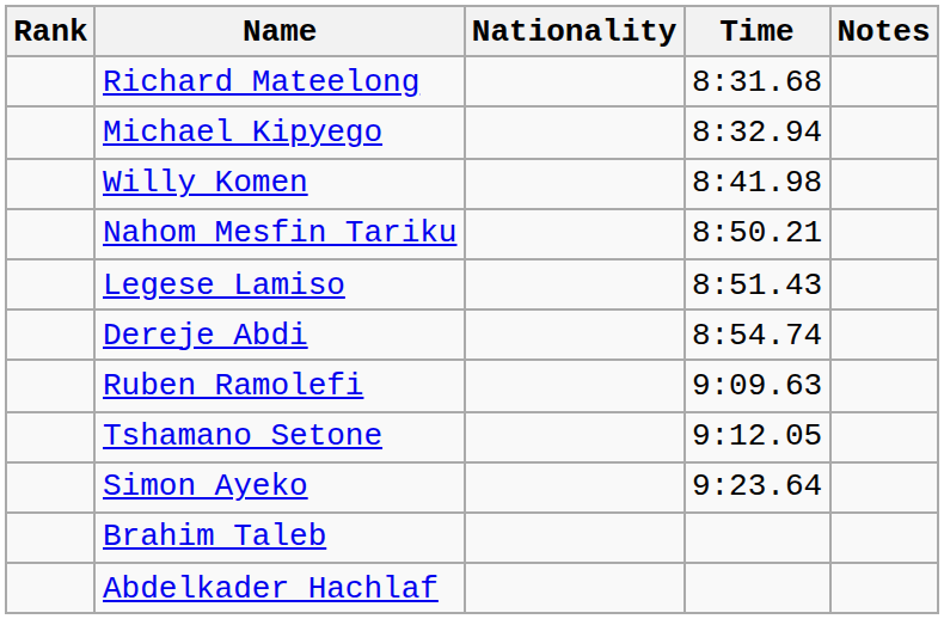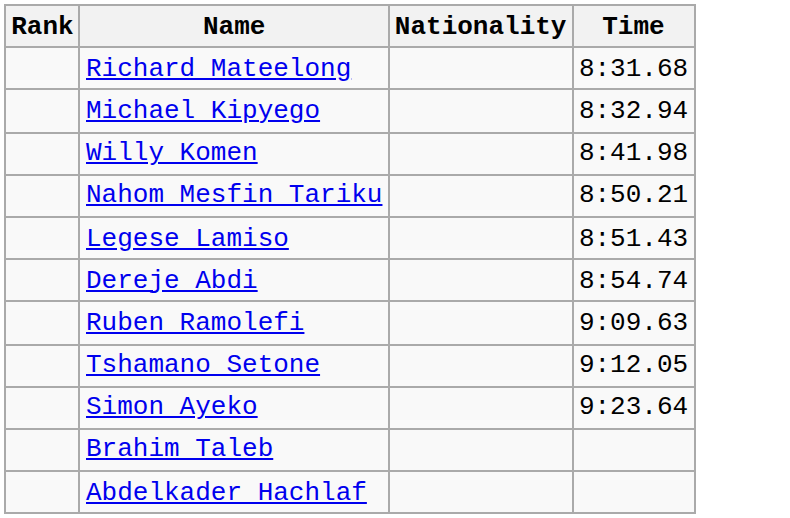 <table class="wikitable sortable" style="text-align:center">
 <tr>
 <th>Rank</th>
 <th>Name</th>
 <th>Nationality</th>
 <th>Time</th>
-<th>Notes</th>
 </tr>
 <tr>
 <td></td>
 <td align=left><a href='#'>Richard Mateelong</a></td>
 <td align=left></td>
 <td>8:31.68</td>
-<td></td>
 </tr>
 <tr>
 <td></td>
 <td align=left><a href='#'>Michael Kipyego</a></td>
 <td align=left></td>
 <td>8:32.94</td>
-<td></td>
 </tr>
 <tr>
 <td></td>
 <td align=left><a href='#'>Willy Komen</a></td>
 <td align=left></td>
 <td>8:41.98</td>
-<td></td>
 </tr>
 <tr>
 <td></td>
 <td align=left><a href='#'>Nahom Mesfin Tariku</a></td>
 <td align=left></td>
 <td>8:50.21</td>
-<td></td>
 </tr>
 <tr>
 <td></td>
 <td align=left><a href='#'>Legese Lamiso</a></td>
 <td align=left></td>
 <td>8:51.43</td>
-<td></td>
 </tr>
 <tr>
 <td></td>
 <td align=left><a href='#'>Dereje Abdi</a></td>
 <td align=left></td>
 <td>8:54.74</td>
-<td></td>
 </tr>
 <tr>
 <td></td>
 <td align=left><a href='#'>Ruben Ramolefi</a></td>
 <td align=left></td>
 <td>9:09.63</td>
-<td></td>
 </tr>
 <tr>
 <td></td>
 <td align=left><a href='#'>Tshamano Setone</a></td>
 <td align=left></td>
 <td>9:12.05</td>
-<td></td>
 </tr>
 <tr>
 <td></td>
 <td align=left><a href='#'>Simon Ayeko</a></td>
 <td align=left></td>
 <td>9:23.64</td>
-<td></td>
 </tr>
 <tr>
 <td></td>
 <td align=left><a href='#'>Brahim Taleb</a></td>
 <td align=left></td>
-<td></td>
 <td></td>
 </tr>
 <tr>
 <td></td>
 <td align=left><a href='#'>Abdelkader Hachlaf</a></td>
 <td align=left></td>
 <td></td>
-<td></td>
 </tr>
 </table>
